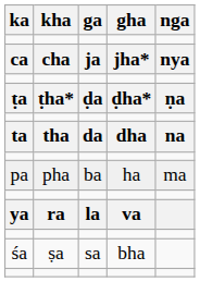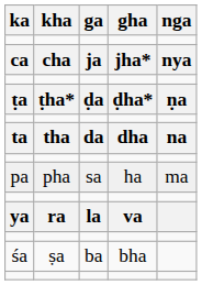 <table class="wikitable" style="text-align:center;">
 <tr>
 <th>ka</th>
 <th>kha</th>
 <th>ga</th>
 <th>gha</th>
 <th>nga</th>
 </tr>
 <tr>
 <td></td>
 <td></td>
 <td></td>
 <td></td>
 <td></td>
 </tr>
 <tr>
 <th>ca</th>
 <th>cha</th>
 <th>ja</th>
 <th>jha*</th>
 <th>nya</th>
 </tr>
 <tr>
 <td></td>
 <td></td>
 <td></td>
 <td></td>
 <td></td>
 </tr>
 <tr>
 <th>ṭa</th>
 <th>ṭha*</th>
 <th>ḍa</th>
 <th>ḍha*</th>
 <th>ṇa</th>
 </tr>
 <tr>
 <td></td>
 <td></td>
 <td></td>
 <td></td>
 <td></td>
 </tr>
 <tr>
 <th>ta</th>
 <th>tha</th>
 <th>da</th>
 <th>dha</th>
 <th>na</th>
 </tr>
 <tr>
 <td></td>
 <td></td>
 <td></td>
 <td></td>
 <td></td>
 </tr>
 <tr bgcolor="#f0f0f0">
 <td>pa</td>
 <td>pha</td>
-<td>ba</td>
+<td>sa</td>
 <td>ha</td>
 <td>ma</td>
 </tr>
 <tr>
 <td></td>
 <td></td>
 <td></td>
 <td></td>
 <td></td>
 </tr>
 <tr>
 <th>ya</th>
 <th>ra</th>
 <th>la</th>
 <th>va</th>
 <th></th>
 </tr>
 <tr>
 <td></td>
 <td></td>
 <td></td>
 <td></td>
 <td></td>
 </tr>
 <tr>
 <td>śa</td>
 <td>ṣa</td>
-<td>sa</td>
+<td>ba</td>
 <td>bha</td>
 <td></td>
 </tr>
 <tr>
 <td></td>
 <td></td>
 <td></td>
 <td></td>
 <td></td>
 </tr>
 </table>
